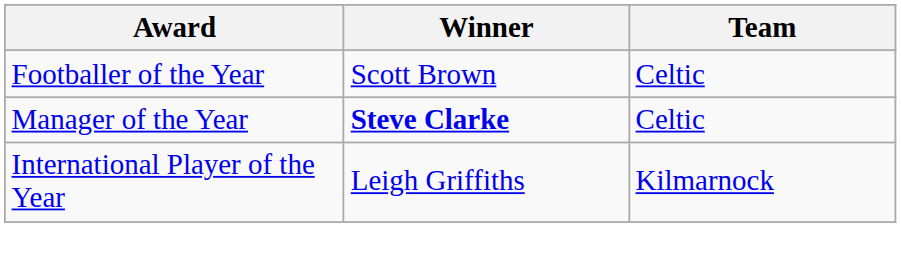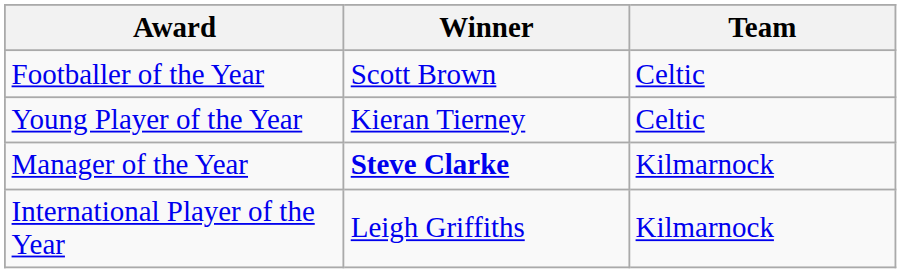 <table class="wikitable">
 <tr>
 <th width=180>Award</th>
 <th width=150>Winner</th>
 <th width=140>Team</th>
 </tr>
 <tr>
 <td><a href='#'>Footballer of the Year</a></td>
 <td><a href='#'>Scott Brown</a></td>
 <td><a href='#'>Celtic</a></td>
 </tr>
 <tr>
+<td><a href='#'>Young Player of the Year</a></td>
+<td><a href='#'>Kieran Tierney</a></td>
+<td><a href='#'>Celtic</a></td>
+</tr>
+<tr>
 <td><a href='#'>Manager of the Year</a></td>
 <td><strong><a href='#'>Steve Clarke</a></strong></td>
-<td><a href='#'>Celtic</a></td>
+<td><a href='#'>Kilmarnock</a></td>
 </tr>
 <tr>
 <td><a href='#'>International Player of the Year</a></td>
 <td><a href='#'>Leigh Griffiths</a></td>
 <td><a href='#'>Kilmarnock</a></td>
 </tr>
 </table>
